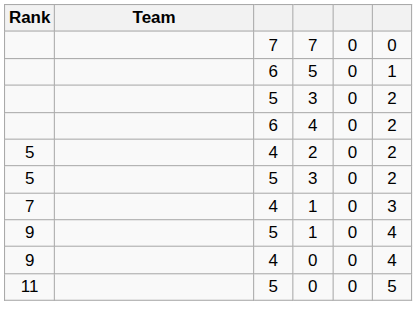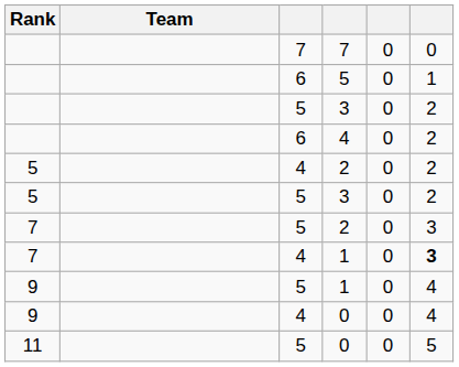 <table class="wikitable" style="text-align: center;">
 <tr>
 <th width=40>Rank</th>
 <th width=180>Team</th>
 <th width=30></th>
 <th width=30></th>
 <th width=30></th>
 <th width=30></th>
 </tr>
 <tr>
 <td></td>
 <td align=left></td>
 <td>7</td>
 <td>7</td>
 <td>0</td>
 <td>0</td>
 </tr>
 <tr>
 <td></td>
 <td align=left></td>
 <td>6</td>
 <td>5</td>
 <td>0</td>
 <td>1</td>
 </tr>
 <tr>
 <td></td>
 <td align=left></td>
 <td>5</td>
 <td>3</td>
 <td>0</td>
 <td>2</td>
 </tr>
 <tr>
 <td></td>
 <td align=left></td>
 <td>6</td>
 <td>4</td>
 <td>0</td>
 <td>2</td>
 </tr>
 <tr>
 <td>5</td>
 <td align=left></td>
 <td>4</td>
 <td>2</td>
 <td>0</td>
 <td>2</td>
 </tr>
 <tr>
 <td>5</td>
 <td align=left></td>
 <td>5</td>
 <td>3</td>
 <td>0</td>
 <td>2</td>
 </tr>
 <tr>
 <td>7</td>
 <td align=left></td>
+<td>5</td>
+<td>2</td>
+<td>0</td>
+<td>3</td>
+</tr>
+<tr>
+<td>7</td>
+<td align=left></td>
 <td>4</td>
 <td>1</td>
 <td>0</td>
-<td>3</td>
+<td><strong>3</strong></td>
 </tr>
 <tr>
 <td>9</td>
 <td align=left></td>
 <td>5</td>
 <td>1</td>
 <td>0</td>
 <td>4</td>
 </tr>
 <tr>
 <td>9</td>
 <td align=left></td>
 <td>4</td>
 <td>0</td>
 <td>0</td>
 <td>4</td>
 </tr>
 <tr>
 <td>11</td>
 <td align=left></td>
 <td>5</td>
 <td>0</td>
 <td>0</td>
 <td>5</td>
 </tr>
 </table>
